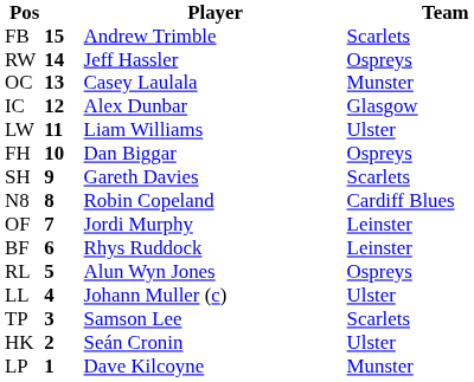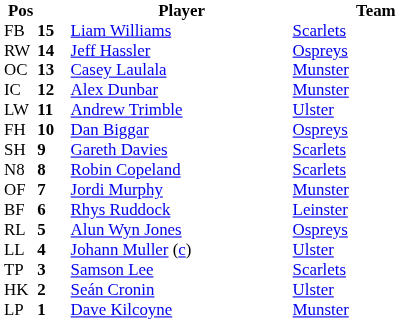 <table style="font-size: 95%" cellspacing="0" cellpadding="0">
 <tr>
 <th width="30">Pos</th>
 <th width="30"></th>
 <th style="width:200px;">Player</th>
 <th style="width:150px;">Team</th>
 </tr>
 <tr>
 <td>FB</td>
 <td><strong>15</strong></td>
-<td> <a href='#'>Andrew Trimble</a></td>
+<td> <a href='#'>Liam Williams</a></td>
 <td> <a href='#'>Scarlets</a></td>
 </tr>
 <tr>
 <td>RW</td>
 <td><strong>14</strong></td>
 <td> <a href='#'>Jeff Hassler</a></td>
 <td> <a href='#'>Ospreys</a></td>
 </tr>
 <tr>
 <td>OC</td>
 <td><strong>13</strong></td>
 <td> <a href='#'>Casey Laulala</a></td>
 <td> <a href='#'>Munster</a></td>
 </tr>
 <tr>
 <td>IC</td>
 <td><strong>12</strong></td>
 <td> <a href='#'>Alex Dunbar</a></td>
-<td> <a href='#'>Glasgow</a></td>
+<td> <a href='#'>Munster</a></td>
 </tr>
 <tr>
 <td>LW</td>
 <td><strong>11</strong></td>
-<td> <a href='#'>Liam Williams</a></td>
+<td> <a href='#'>Andrew Trimble</a></td>
 <td> <a href='#'>Ulster</a></td>
 </tr>
 <tr>
 <td>FH</td>
 <td><strong>10</strong></td>
 <td> <a href='#'>Dan Biggar</a></td>
 <td> <a href='#'>Ospreys</a></td>
 </tr>
 <tr>
 <td>SH</td>
 <td><strong>9</strong></td>
 <td> <a href='#'>Gareth Davies</a></td>
 <td> <a href='#'>Scarlets</a></td>
 </tr>
 <tr>
 <td>N8</td>
 <td><strong>8</strong></td>
 <td> <a href='#'>Robin Copeland</a></td>
-<td> <a href='#'>Cardiff Blues</a></td>
+<td> <a href='#'>Scarlets</a></td>
 </tr>
 <tr>
 <td>OF</td>
 <td><strong>7</strong></td>
 <td> <a href='#'>Jordi Murphy</a></td>
-<td> <a href='#'>Leinster</a></td>
+<td> <a href='#'>Munster</a></td>
 </tr>
 <tr>
 <td>BF</td>
 <td><strong>6</strong></td>
 <td> <a href='#'>Rhys Ruddock</a></td>
 <td> <a href='#'>Leinster</a></td>
 </tr>
 <tr>
 <td>RL</td>
 <td><strong>5</strong></td>
 <td> <a href='#'>Alun Wyn Jones</a></td>
 <td> <a href='#'>Ospreys</a></td>
 </tr>
 <tr>
 <td>LL</td>
 <td><strong>4</strong></td>
 <td> <a href='#'>Johann Muller</a> (<a href='#'>c</a>)</td>
 <td> <a href='#'>Ulster</a></td>
 </tr>
 <tr>
 <td>TP</td>
 <td><strong>3</strong></td>
 <td> <a href='#'>Samson Lee</a></td>
 <td> <a href='#'>Scarlets</a></td>
 </tr>
 <tr>
 <td>HK</td>
 <td><strong>2</strong></td>
 <td> <a href='#'>Seán Cronin</a></td>
 <td> <a href='#'>Ulster</a></td>
 </tr>
 <tr>
 <td>LP</td>
 <td><strong>1</strong></td>
 <td> <a href='#'>Dave Kilcoyne</a></td>
 <td> <a href='#'>Munster</a></td>
 </tr>
 </table>
